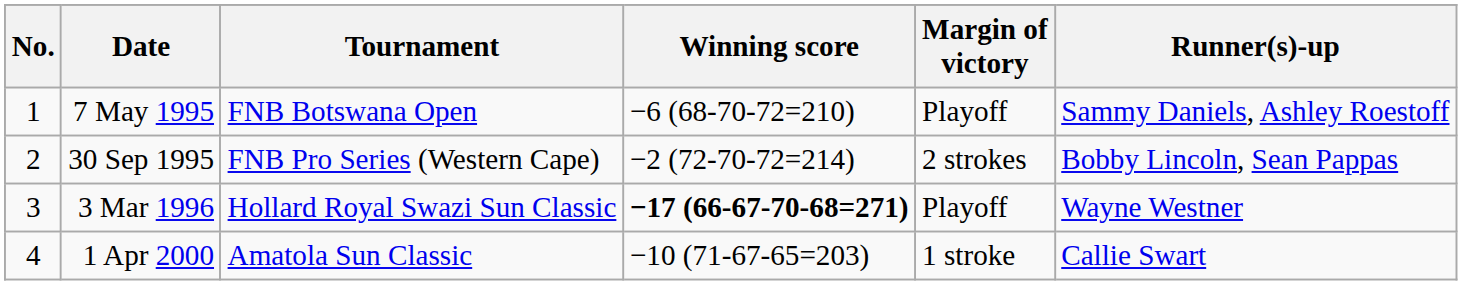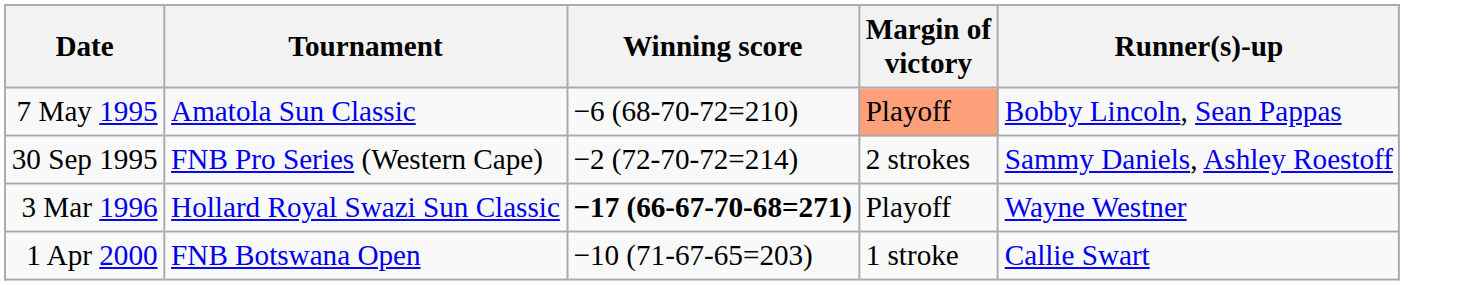 <table class="wikitable" style="font-size:95%;">
 <tr>
-<th>No.</th>
 <th>Date</th>
 <th>Tournament</th>
 <th>Winning score</th>
 <th>Margin of<br>victory</th>
 <th>Runner(s)-up</th>
 </tr>
 <tr>
-<td align=center>1</td>
 <td align=right>7 May <a href='#'>1995</a></td>
-<td><a href='#'>FNB Botswana Open</a></td>
+<td><a href='#'>Amatola Sun Classic</a></td>
 <td>−6 (68-70-72=210)</td>
-<td>Playoff</td>
-<td> <a href='#'>Sammy Daniels</a>,  <a href='#'>Ashley Roestoff</a></td>
+<td style="background: lightsalmon;">Playoff</td>
+<td> <a href='#'>Bobby Lincoln</a>,  <a href='#'>Sean Pappas</a></td>
 </tr>
 <tr>
-<td align=center>2</td>
 <td align=right>30 Sep 1995</td>
 <td><a href='#'>FNB Pro Series</a> (Western Cape)</td>
 <td>−2 (72-70-72=214)</td>
 <td>2 strokes</td>
-<td> <a href='#'>Bobby Lincoln</a>,  <a href='#'>Sean Pappas</a></td>
+<td> <a href='#'>Sammy Daniels</a>,  <a href='#'>Ashley Roestoff</a></td>
 </tr>
 <tr>
-<td align=center>3</td>
 <td align=right>3 Mar <a href='#'>1996</a></td>
 <td><a href='#'>Hollard Royal Swazi Sun Classic</a></td>
 <td><strong>−17 (66-67-70-68=271)</strong></td>
 <td>Playoff</td>
 <td> <a href='#'>Wayne Westner</a></td>
 </tr>
 <tr>
-<td align=center>4</td>
 <td align=right>1 Apr <a href='#'>2000</a></td>
-<td><a href='#'>Amatola Sun Classic</a></td>
+<td><a href='#'>FNB Botswana Open</a></td>
 <td>−10 (71-67-65=203)</td>
 <td>1 stroke</td>
 <td> <a href='#'>Callie Swart</a></td>
 </tr>
 </table>
